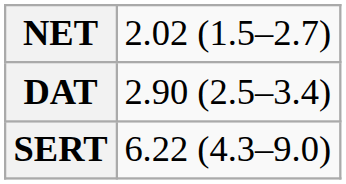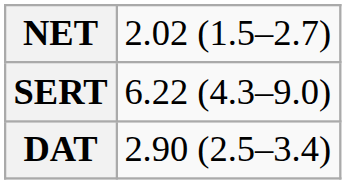 <table border="1" class="wikitable">
 <tr>
 <th>NET</th>
 <td>2.02 (1.5–2.7)</td>
 </tr>
 <tr>
+<th>SERT</th>
+<td>6.22 (4.3–9.0)</td>
+</tr>
+<tr>
 <th>DAT</th>
 <td>2.90 (2.5–3.4)</td>
 </tr>
-<tr>
-<th>SERT</th>
-<td>6.22 (4.3–9.0)</td>
-</tr>
 </table>
